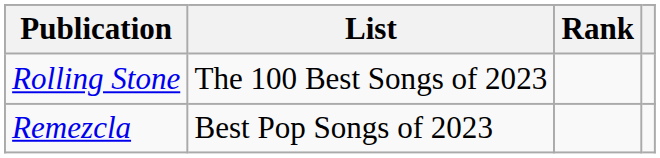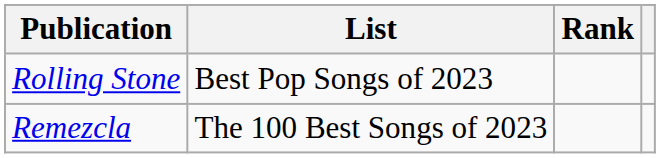 <table class="sortable wikitable">
 <tr>
 <th>Publication</th>
 <th>List</th>
 <th>Rank</th>
 <th class="unsortable"></th>
 </tr>
 <tr>
 <td><em><a href='#'>Rolling Stone</a></em></td>
-<td>The 100 Best Songs of 2023</td>
+<td>Best Pop Songs of 2023</td>
 <td></td>
 <td></td>
 </tr>
 <tr>
 <td><em><a href='#'>Remezcla</a></em></td>
-<td>Best Pop Songs of 2023</td>
+<td>The 100 Best Songs of 2023</td>
 <td></td>
 <td></td>
 </tr>
 </table>
